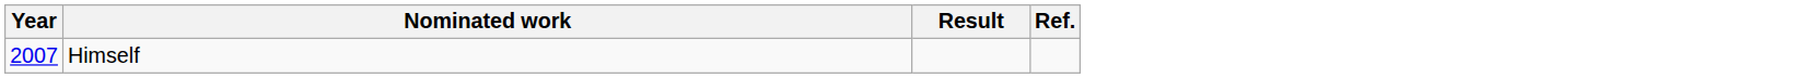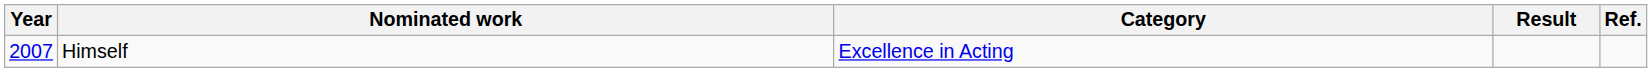 <table class=wikitable>
 <tr>
 <th scope="col" style="width:1em;">Year</th>
 <th scope="col" style="width:39em;">Nominated work</th>
+<th scope="col" style="width:33em;">Category</th>
 <th scope="col" style="width:5em;">Result</th>
 <th scope="col" style="width:1em;">Ref.</th>
 </tr>
 <tr>
 <td><a href='#'>2007</a></td>
 <td>Himself</td>
+<td><a href='#'>Excellence in Acting</a></td>
 <td></td>
 <td></td>
 </tr>
 </table>
